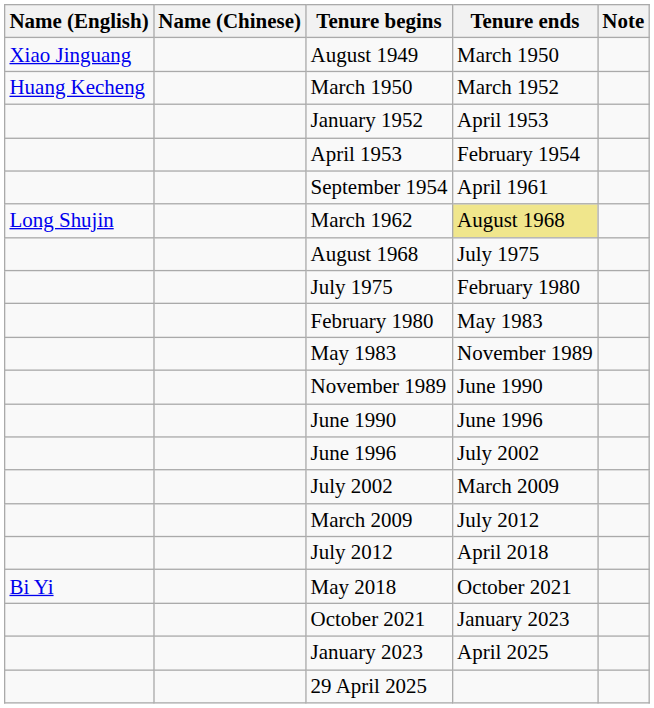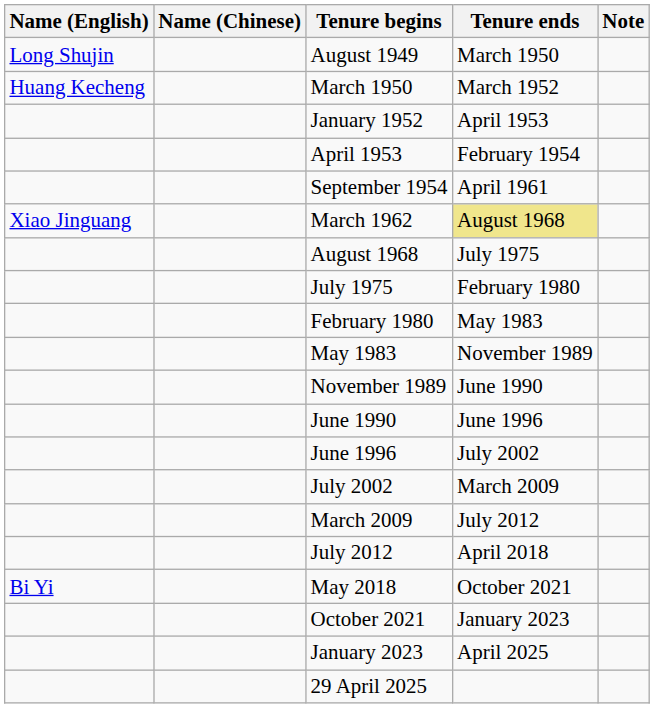 <table class="wikitable">
 <tr>
 <th>Name (English)</th>
 <th>Name (Chinese)</th>
 <th>Tenure begins</th>
 <th>Tenure ends</th>
 <th>Note</th>
 </tr>
 <tr>
-<td><a href='#'>Xiao Jinguang</a></td>
+<td><a href='#'>Long Shujin</a></td>
 <td></td>
 <td>August 1949</td>
 <td>March 1950</td>
 <td></td>
 </tr>
 <tr>
 <td><a href='#'>Huang Kecheng</a></td>
 <td></td>
 <td>March 1950</td>
 <td>March 1952</td>
 <td></td>
 </tr>
 <tr>
 <td></td>
 <td></td>
 <td>January 1952</td>
 <td>April 1953</td>
 <td></td>
 </tr>
 <tr>
 <td></td>
 <td></td>
 <td>April 1953</td>
 <td>February 1954</td>
 <td></td>
 </tr>
 <tr>
 <td></td>
 <td></td>
 <td>September 1954</td>
 <td>April 1961</td>
 <td></td>
 </tr>
 <tr>
-<td><a href='#'>Long Shujin</a></td>
+<td><a href='#'>Xiao Jinguang</a></td>
 <td></td>
 <td>March 1962</td>
 <td style="background: khaki;">August 1968</td>
 <td></td>
 </tr>
 <tr>
 <td></td>
 <td></td>
 <td>August 1968</td>
 <td>July 1975</td>
 <td></td>
 </tr>
 <tr>
 <td></td>
 <td></td>
 <td>July 1975</td>
 <td>February 1980</td>
 <td></td>
 </tr>
 <tr>
 <td></td>
 <td></td>
 <td>February 1980</td>
 <td>May 1983</td>
 <td></td>
 </tr>
 <tr>
 <td></td>
 <td></td>
 <td>May 1983</td>
 <td>November 1989</td>
 <td></td>
 </tr>
 <tr>
 <td></td>
 <td></td>
 <td>November 1989</td>
 <td>June 1990</td>
 <td></td>
 </tr>
 <tr>
 <td></td>
 <td></td>
 <td>June 1990</td>
 <td>June 1996</td>
 <td></td>
 </tr>
 <tr>
 <td></td>
 <td></td>
 <td>June 1996</td>
 <td>July 2002</td>
 <td></td>
 </tr>
 <tr>
 <td></td>
 <td></td>
 <td>July 2002</td>
 <td>March 2009</td>
 <td></td>
 </tr>
 <tr>
 <td></td>
 <td></td>
 <td>March 2009</td>
 <td>July 2012</td>
 <td></td>
 </tr>
 <tr>
 <td></td>
 <td></td>
 <td>July 2012</td>
 <td>April 2018</td>
 <td></td>
 </tr>
 <tr>
 <td><a href='#'>Bi Yi</a></td>
 <td></td>
 <td>May 2018</td>
 <td>October 2021</td>
 <td></td>
 </tr>
 <tr>
 <td></td>
 <td></td>
 <td>October 2021</td>
 <td>January 2023</td>
 <td></td>
 </tr>
 <tr>
 <td></td>
 <td></td>
 <td>January 2023</td>
 <td>April 2025</td>
 <td></td>
 </tr>
 <tr>
 <td></td>
 <td></td>
 <td>29 April 2025</td>
 <td></td>
 <td></td>
 </tr>
 </table>
